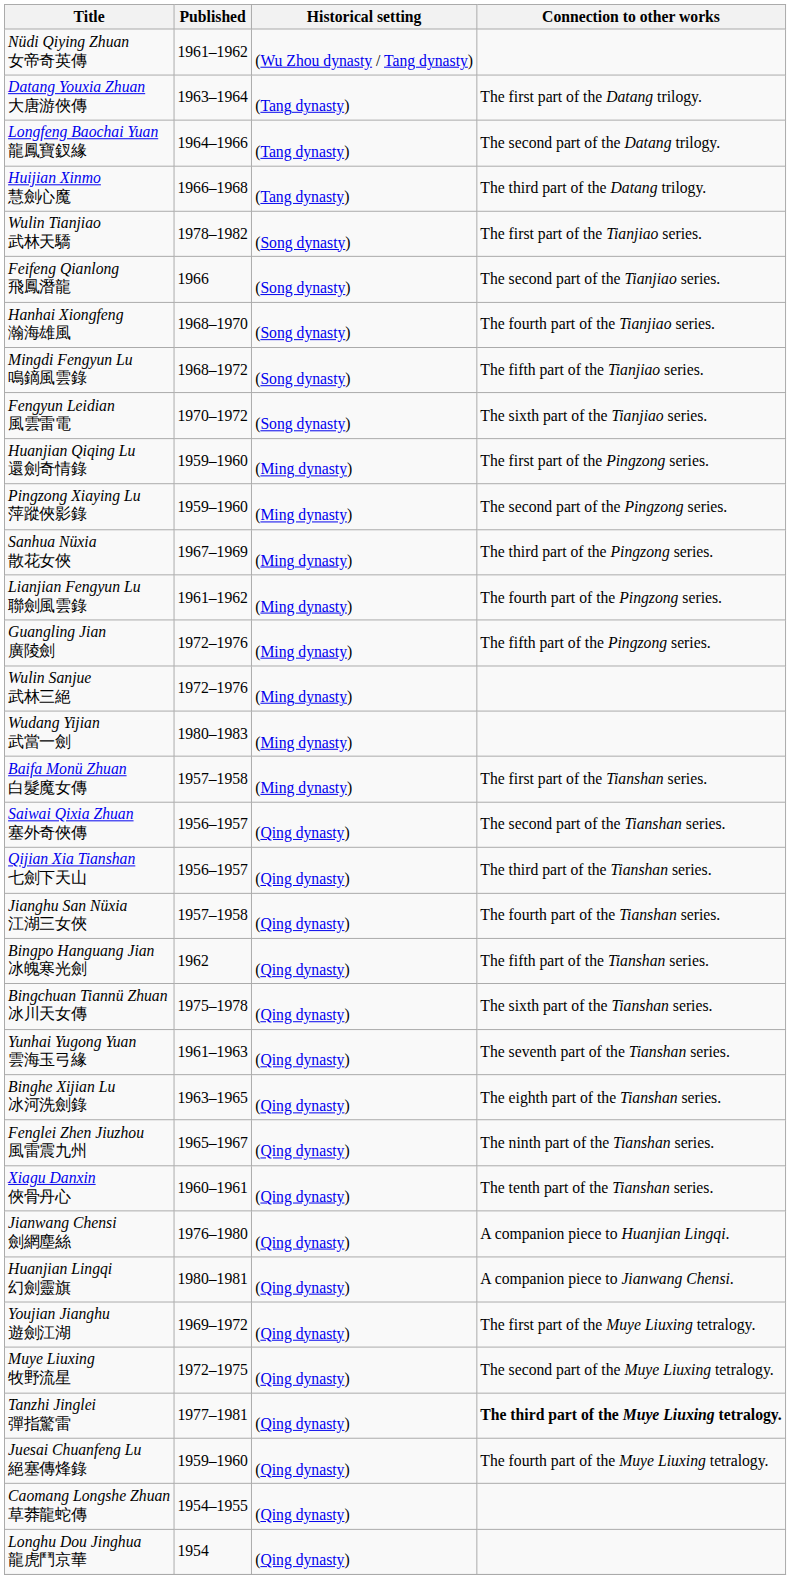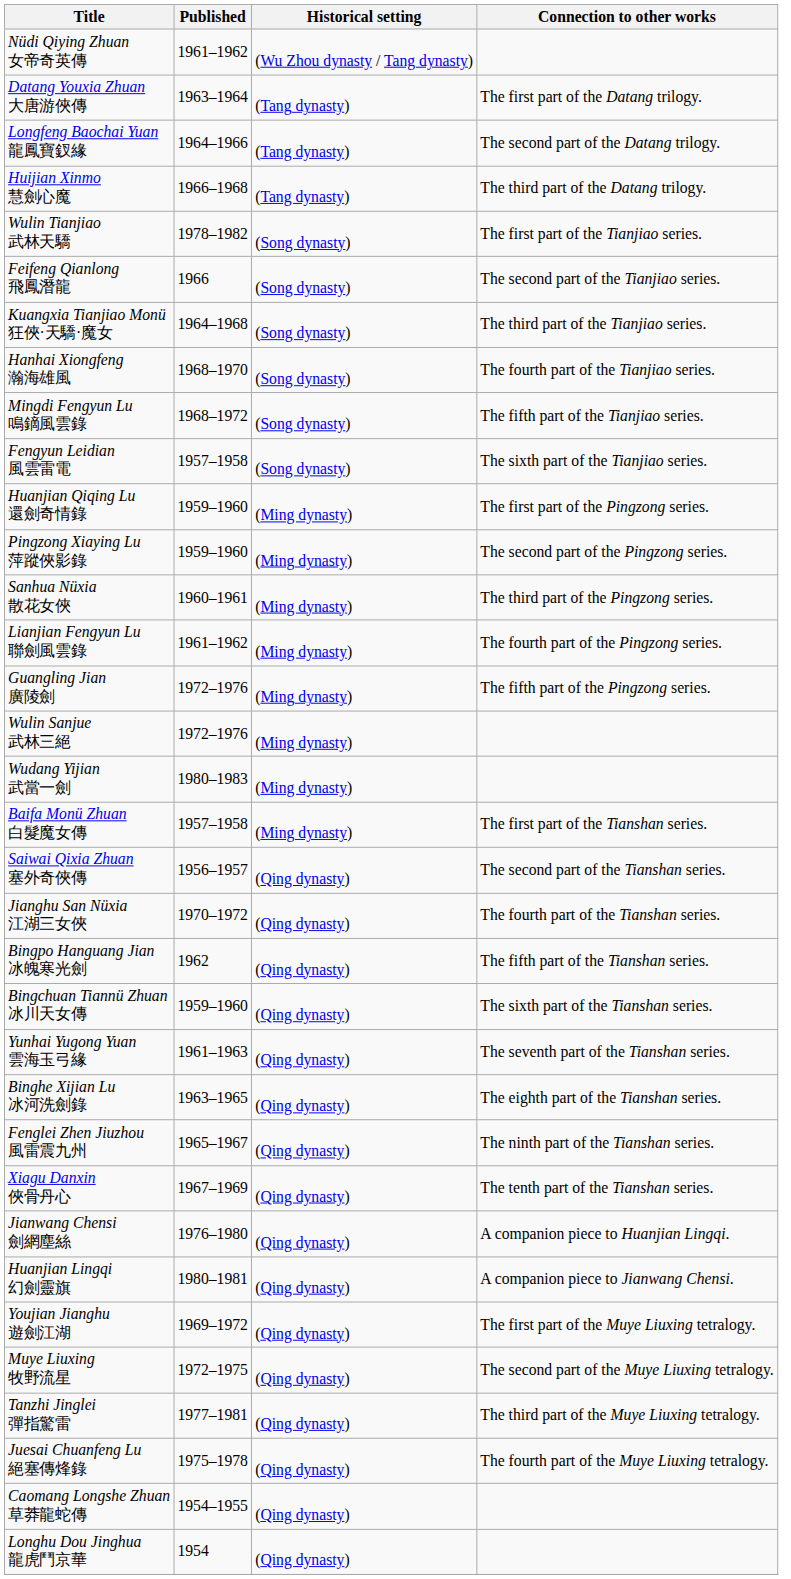 <table class="wikitable sortable">
 <tr>
 <th>Title</th>
 <th>Published</th>
 <th>Historical setting</th>
 <th>Connection to other works</th>
 </tr>
 <tr>
 <td><em>Nüdi Qiying Zhuan</em><br>女帝奇英傳</td>
 <td>1961–1962</td>
 <td><br>(<a href='#'>Wu Zhou dynasty</a> / <a href='#'>Tang dynasty</a>)</td>
 <td></td>
 </tr>
 <tr>
 <td><em><a href='#'>Datang Youxia Zhuan</a></em><br>大唐游俠傳</td>
 <td>1963–1964</td>
 <td><br>(<a href='#'>Tang dynasty</a>)</td>
 <td>The first part of the <em>Datang</em> trilogy.</td>
 </tr>
 <tr>
 <td><em><a href='#'>Longfeng Baochai Yuan</a></em><br>龍鳳寶釵緣</td>
 <td>1964–1966</td>
 <td><br>(<a href='#'>Tang dynasty</a>)</td>
 <td>The second part of the <em>Datang</em> trilogy.</td>
 </tr>
 <tr>
 <td><em><a href='#'>Huijian Xinmo</a></em><br>慧劍心魔</td>
 <td>1966–1968</td>
 <td><br>(<a href='#'>Tang dynasty</a>)</td>
 <td>The third part of the <em>Datang</em> trilogy.</td>
 </tr>
 <tr>
 <td><em>Wulin Tianjiao</em><br>武林天驕</td>
 <td>1978–1982</td>
 <td><br>(<a href='#'>Song dynasty</a>)</td>
 <td>The first part of the <em>Tianjiao</em> series.</td>
 </tr>
 <tr>
 <td><em>Feifeng Qianlong</em><br>飛鳳潛龍</td>
 <td>1966</td>
 <td><br>(<a href='#'>Song dynasty</a>)</td>
 <td>The second part of the <em>Tianjiao</em> series.</td>
 </tr>
 <tr>
+<td><em>Kuangxia Tianjiao Monü</em><br>狂俠·天驕·魔女</td>
+<td>1964–1968</td>
+<td><br>(<a href='#'>Song dynasty</a>)</td>
+<td>The third part of the <em>Tianjiao</em> series.</td>
+</tr>
+<tr>
 <td><em>Hanhai Xiongfeng</em><br>瀚海雄風</td>
 <td>1968–1970</td>
 <td><br>(<a href='#'>Song dynasty</a>)</td>
 <td>The fourth part of the <em>Tianjiao</em> series.</td>
 </tr>
 <tr>
 <td><em>Mingdi Fengyun Lu</em><br>鳴鏑風雲錄</td>
 <td>1968–1972</td>
 <td><br>(<a href='#'>Song dynasty</a>)</td>
 <td>The fifth part of the <em>Tianjiao</em> series.</td>
 </tr>
 <tr>
 <td><em>Fengyun Leidian</em><br>風雲雷電</td>
-<td>1970–1972</td>
+<td>1957–1958</td>
 <td><br>(<a href='#'>Song dynasty</a>)</td>
 <td>The sixth part of the <em>Tianjiao</em> series.</td>
 </tr>
 <tr>
 <td><em>Huanjian Qiqing Lu</em><br>還劍奇情錄</td>
 <td>1959–1960</td>
 <td><br>(<a href='#'>Ming dynasty</a>)</td>
 <td>The first part of the <em>Pingzong</em> series.</td>
 </tr>
 <tr>
 <td><em>Pingzong Xiaying Lu</em><br>萍蹤俠影錄</td>
 <td>1959–1960</td>
 <td><br>(<a href='#'>Ming dynasty</a>)</td>
 <td>The second part of the <em>Pingzong</em> series.</td>
 </tr>
 <tr>
 <td><em>Sanhua Nüxia</em><br>散花女俠</td>
-<td>1967–1969</td>
+<td>1960–1961</td>
 <td><br>(<a href='#'>Ming dynasty</a>)</td>
 <td>The third part of the <em>Pingzong</em> series.</td>
 </tr>
 <tr>
 <td><em>Lianjian Fengyun Lu</em><br>聯劍風雲錄</td>
 <td>1961–1962</td>
 <td><br>(<a href='#'>Ming dynasty</a>)</td>
 <td>The fourth part of the <em>Pingzong</em> series.</td>
 </tr>
 <tr>
 <td><em>Guangling Jian</em><br>廣陵劍</td>
 <td>1972–1976</td>
 <td><br>(<a href='#'>Ming dynasty</a>)</td>
 <td>The fifth part of the <em>Pingzong</em> series.</td>
 </tr>
 <tr>
 <td><em>Wulin Sanjue</em><br>武林三絕</td>
 <td>1972–1976</td>
 <td><br>(<a href='#'>Ming dynasty</a>)</td>
 <td></td>
 </tr>
 <tr>
 <td><em>Wudang Yijian</em><br>武當一劍</td>
 <td>1980–1983</td>
 <td><br>(<a href='#'>Ming dynasty</a>)</td>
 <td></td>
 </tr>
 <tr>
 <td><em><a href='#'>Baifa Monü Zhuan</a></em><br>白髮魔女傳</td>
 <td>1957–1958</td>
 <td><br>(<a href='#'>Ming dynasty</a>)</td>
 <td>The first part of the <em>Tianshan</em> series.</td>
 </tr>
 <tr>
 <td><em><a href='#'>Saiwai Qixia Zhuan</a></em><br>塞外奇俠傳</td>
 <td>1956–1957</td>
 <td><br>(<a href='#'>Qing dynasty</a>)</td>
 <td>The second part of the <em>Tianshan</em> series.</td>
 </tr>
 <tr>
-<td><em><a href='#'>Qijian Xia Tianshan</a></em><br>七劍下天山</td>
-<td>1956–1957</td>
-<td><br>(<a href='#'>Qing dynasty</a>)</td>
-<td>The third part of the <em>Tianshan</em> series.</td>
-</tr>
-<tr>
 <td><em>Jianghu San Nüxia</em><br>江湖三女俠</td>
-<td>1957–1958</td>
+<td>1970–1972</td>
 <td><br>(<a href='#'>Qing dynasty</a>)</td>
 <td>The fourth part of the <em>Tianshan</em> series.</td>
 </tr>
 <tr>
 <td><em>Bingpo Hanguang Jian</em><br>冰魄寒光劍</td>
 <td>1962</td>
 <td><br>(<a href='#'>Qing dynasty</a>)</td>
 <td>The fifth part of the <em>Tianshan</em> series.</td>
 </tr>
 <tr>
 <td><em>Bingchuan Tiannü Zhuan</em><br>冰川天女傳</td>
-<td>1975–1978</td>
+<td>1959–1960</td>
 <td><br>(<a href='#'>Qing dynasty</a>)</td>
 <td>The sixth part of the <em>Tianshan</em> series.</td>
 </tr>
 <tr>
 <td><em>Yunhai Yugong Yuan</em><br>雲海玉弓緣</td>
 <td>1961–1963</td>
 <td><br>(<a href='#'>Qing dynasty</a>)</td>
 <td>The seventh part of the <em>Tianshan</em> series.</td>
 </tr>
 <tr>
 <td><em>Binghe Xijian Lu</em><br>冰河洗劍錄</td>
 <td>1963–1965</td>
 <td><br>(<a href='#'>Qing dynasty</a>)</td>
 <td>The eighth part of the <em>Tianshan</em> series.</td>
 </tr>
 <tr>
 <td><em>Fenglei Zhen Jiuzhou</em><br>風雷震九州</td>
 <td>1965–1967</td>
 <td><br>(<a href='#'>Qing dynasty</a>)</td>
 <td>The ninth part of the <em>Tianshan</em> series.</td>
 </tr>
 <tr>
 <td><em><a href='#'>Xiagu Danxin</a></em><br>俠骨丹心</td>
-<td>1960–1961</td>
+<td>1967–1969</td>
 <td><br>(<a href='#'>Qing dynasty</a>)</td>
 <td>The tenth part of the <em>Tianshan</em> series.</td>
 </tr>
 <tr>
 <td><em>Jianwang Chensi</em><br>劍網塵絲</td>
 <td>1976–1980</td>
 <td><br>(<a href='#'>Qing dynasty</a>)</td>
 <td>A companion piece to <em>Huanjian Lingqi</em>.</td>
 </tr>
 <tr>
 <td><em>Huanjian Lingqi</em><br>幻劍靈旗</td>
 <td>1980–1981</td>
 <td><br>(<a href='#'>Qing dynasty</a>)</td>
 <td>A companion piece to <em>Jianwang Chensi</em>.</td>
 </tr>
 <tr>
 <td><em>Youjian Jianghu</em><br>遊劍江湖</td>
 <td>1969–1972</td>
 <td><br>(<a href='#'>Qing dynasty</a>)</td>
 <td>The first part of the <em>Muye Liuxing</em> tetralogy.</td>
 </tr>
 <tr>
 <td><em>Muye Liuxing</em><br>牧野流星</td>
 <td>1972–1975</td>
 <td><br>(<a href='#'>Qing dynasty</a>)</td>
 <td>The second part of the <em>Muye Liuxing</em> tetralogy.</td>
 </tr>
 <tr>
 <td><em>Tanzhi Jinglei</em><br>彈指驚雷</td>
 <td>1977–1981</td>
 <td><br>(<a href='#'>Qing dynasty</a>)</td>
-<td><strong>The third part of the <em>Muye Liuxing</em> tetralogy.</strong></td>
+<td>The third part of the <em>Muye Liuxing</em> tetralogy.</td>
 </tr>
 <tr>
 <td><em>Juesai Chuanfeng Lu</em><br>絕塞傳烽錄</td>
-<td>1959–1960</td>
+<td>1975–1978</td>
 <td><br>(<a href='#'>Qing dynasty</a>)</td>
 <td>The fourth part of the <em>Muye Liuxing</em> tetralogy.</td>
 </tr>
 <tr>
 <td><em>Caomang Longshe Zhuan</em><br>草莽龍蛇傳</td>
 <td>1954–1955</td>
 <td><br>(<a href='#'>Qing dynasty</a>)</td>
 <td></td>
 </tr>
 <tr>
 <td><em>Longhu Dou Jinghua</em><br>龍虎鬥京華</td>
 <td>1954</td>
 <td><br>(<a href='#'>Qing dynasty</a>)</td>
 <td></td>
 </tr>
 <tr>
 </tr>
 </table>
